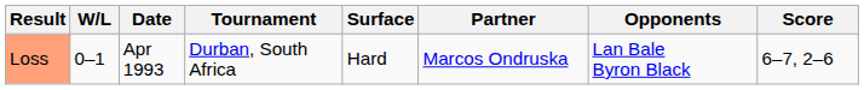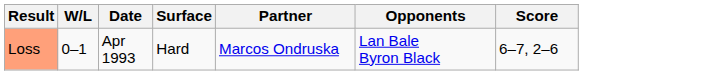 <table class="sortable wikitable">
 <tr>
 <th style="width:40px">Result</th>
 <th style="width:35px" class="unsortable">W/L</th>
 <th style="width:50px">Date</th>
-<th style="width:130px">Tournament</th>
 <th style="width:50px">Surface</th>
 <th style="width:140px">Partner</th>
 <th style="width:140px">Opponents</th>
 <th style="width:80px" class="unsortable">Score</th>
 </tr>
 <tr>
 <td style="background:#ffa07a;">Loss</td>
 <td>0–1</td>
 <td>Apr 1993</td>
-<td><a href='#'>Durban</a>, South Africa</td>
 <td>Hard</td>
 <td> <a href='#'>Marcos Ondruska</a></td>
 <td> <a href='#'>Lan Bale</a><br> <a href='#'>Byron Black</a></td>
 <td>6–7, 2–6</td>
 </tr>
 </table>
